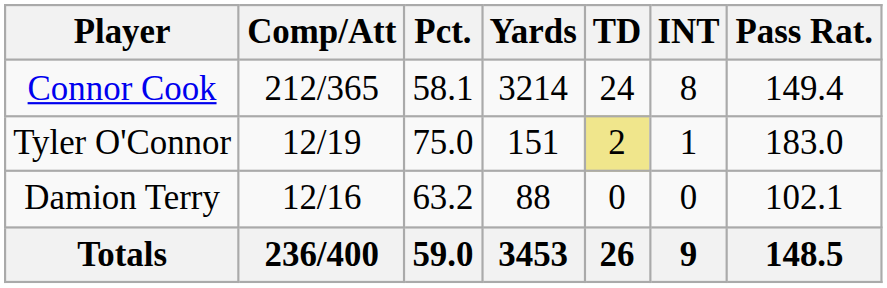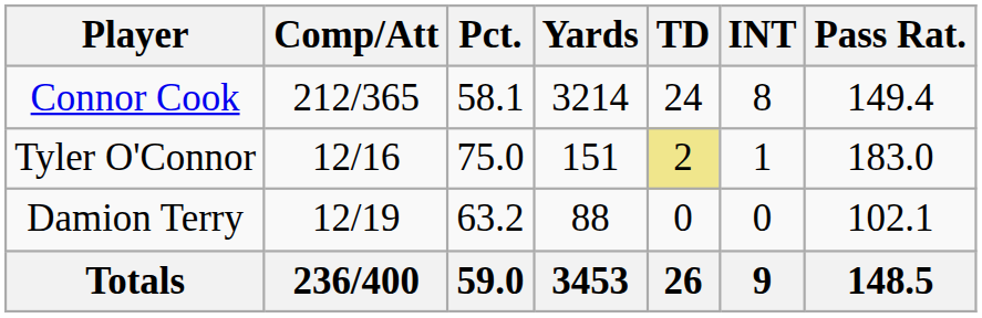 <table class=wikitable style="text-align:center;">
 <tr>
 <th>Player</th>
 <th>Comp/Att</th>
 <th>Pct.</th>
 <th>Yards</th>
 <th>TD</th>
 <th>INT</th>
 <th>Pass Rat.</th>
 </tr>
 <tr>
 <td><a href='#'>Connor Cook</a></td>
 <td>212/365</td>
 <td>58.1</td>
 <td>3214</td>
 <td>24</td>
 <td>8</td>
 <td>149.4</td>
 </tr>
 <tr>
 <td>Tyler O'Connor</td>
-<td>12/19</td>
+<td>12/16</td>
 <td>75.0</td>
 <td>151</td>
 <td style="background: khaki;">2</td>
 <td>1</td>
 <td>183.0</td>
 </tr>
 <tr>
 <td>Damion Terry</td>
-<td>12/16</td>
+<td>12/19</td>
 <td>63.2</td>
 <td>88</td>
 <td>0</td>
 <td>0</td>
 <td>102.1</td>
 </tr>
 <tr>
 <th>Totals</th>
 <th>236/400</th>
 <th>59.0</th>
 <th>3453</th>
 <th>26</th>
 <th>9</th>
 <th>148.5</th>
 </tr>
 </table>
